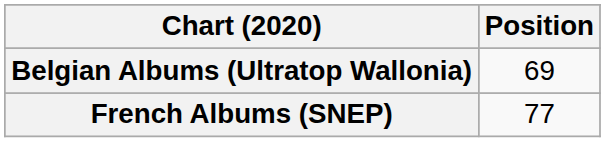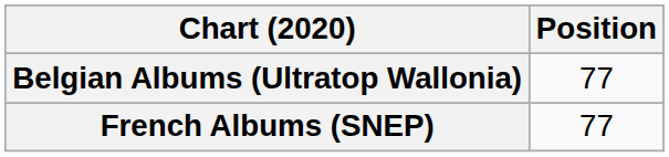 <table class="wikitable sortable plainrowheaders" style="text-align:center">
 <tr>
 <th scope="col">Chart (2020)</th>
 <th scope="col">Position</th>
 </tr>
 <tr>
 <th scope="row">Belgian Albums (Ultratop Wallonia)</th>
-<td>69</td>
+<td>77</td>
 </tr>
 <tr>
 <th scope="row">French Albums (SNEP)</th>
 <td>77</td>
 </tr>
 </table>
